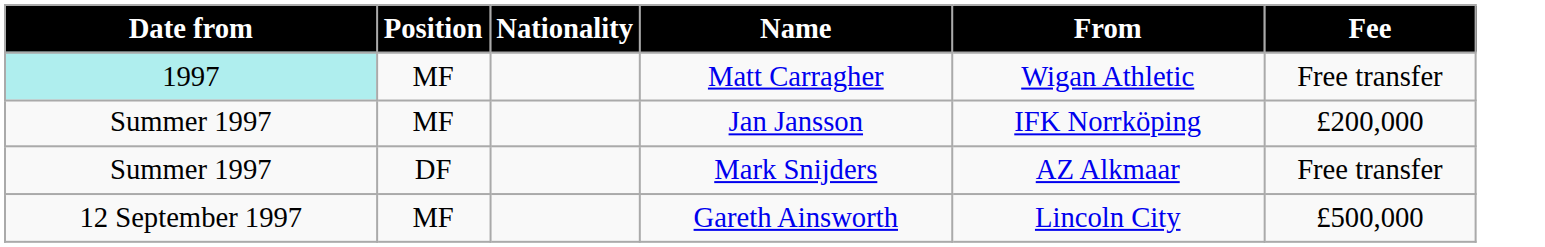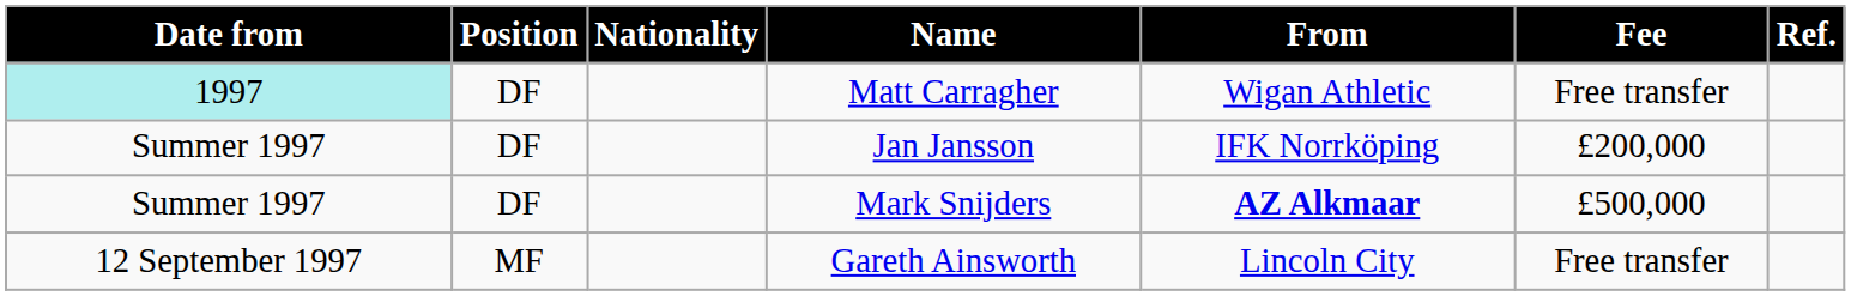 <table class="wikitable" style="text-align:center; font-size:90%; ">
 <tr>
 <th style="background:#000000; color:white; width:180px;">Date from</th>
 <th style="background:#000000; color:white; width:50px;">Position</th>
 <th style="background:#000000; color:white; width:50px;">Nationality</th>
 <th style="background:#000000; color:white; width:150px;">Name</th>
 <th style="background:#000000; color:white; width:150px;">From</th>
 <th style="background:#000000; color:white; width:100px;">Fee</th>
+<th style="background:#000000; color:white; width:25px;">Ref.</th>
 </tr>
 <tr>
 <td style="background: paleturquoise;">1997</td>
-<td>MF</td>
+<td>DF</td>
 <td></td>
 <td><a href='#'>Matt Carragher</a></td>
 <td><a href='#'>Wigan Athletic</a></td>
 <td>Free transfer</td>
+<td></td>
 </tr>
 <tr>
 <td>Summer 1997</td>
-<td>MF</td>
+<td>DF</td>
 <td></td>
 <td><a href='#'>Jan Jansson</a></td>
 <td> <a href='#'>IFK Norrköping</a></td>
 <td>£200,000</td>
+<td></td>
 </tr>
 <tr>
 <td>Summer 1997</td>
 <td>DF</td>
 <td></td>
 <td><a href='#'>Mark Snijders</a></td>
-<td> <a href='#'>AZ Alkmaar</a></td>
-<td>Free transfer</td>
+<td><strong> <a href='#'>AZ Alkmaar</a></strong></td>
+<td>£500,000</td>
+<td></td>
 </tr>
 <tr>
 <td>12 September 1997</td>
 <td>MF</td>
 <td></td>
 <td><a href='#'>Gareth Ainsworth</a></td>
 <td><a href='#'>Lincoln City</a></td>
-<td>£500,000</td>
+<td>Free transfer</td>
+<td></td>
 </tr>
 </table>
